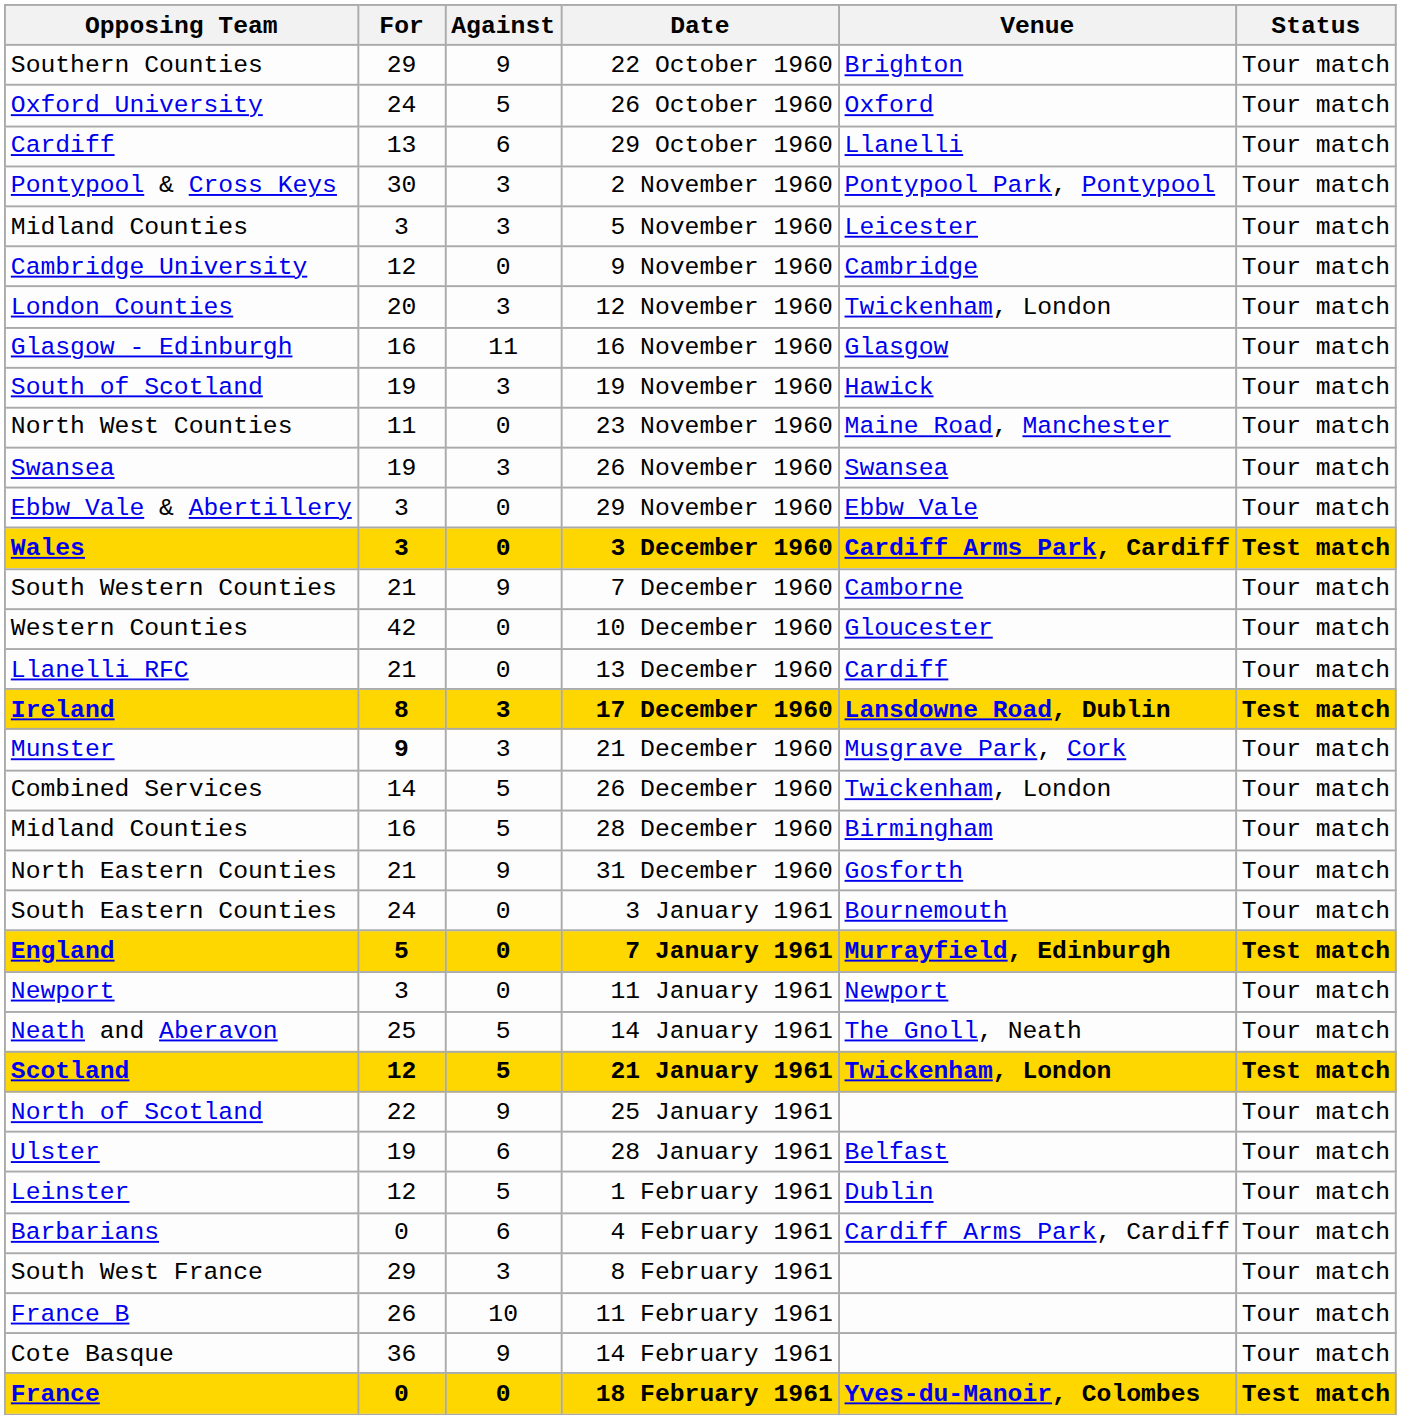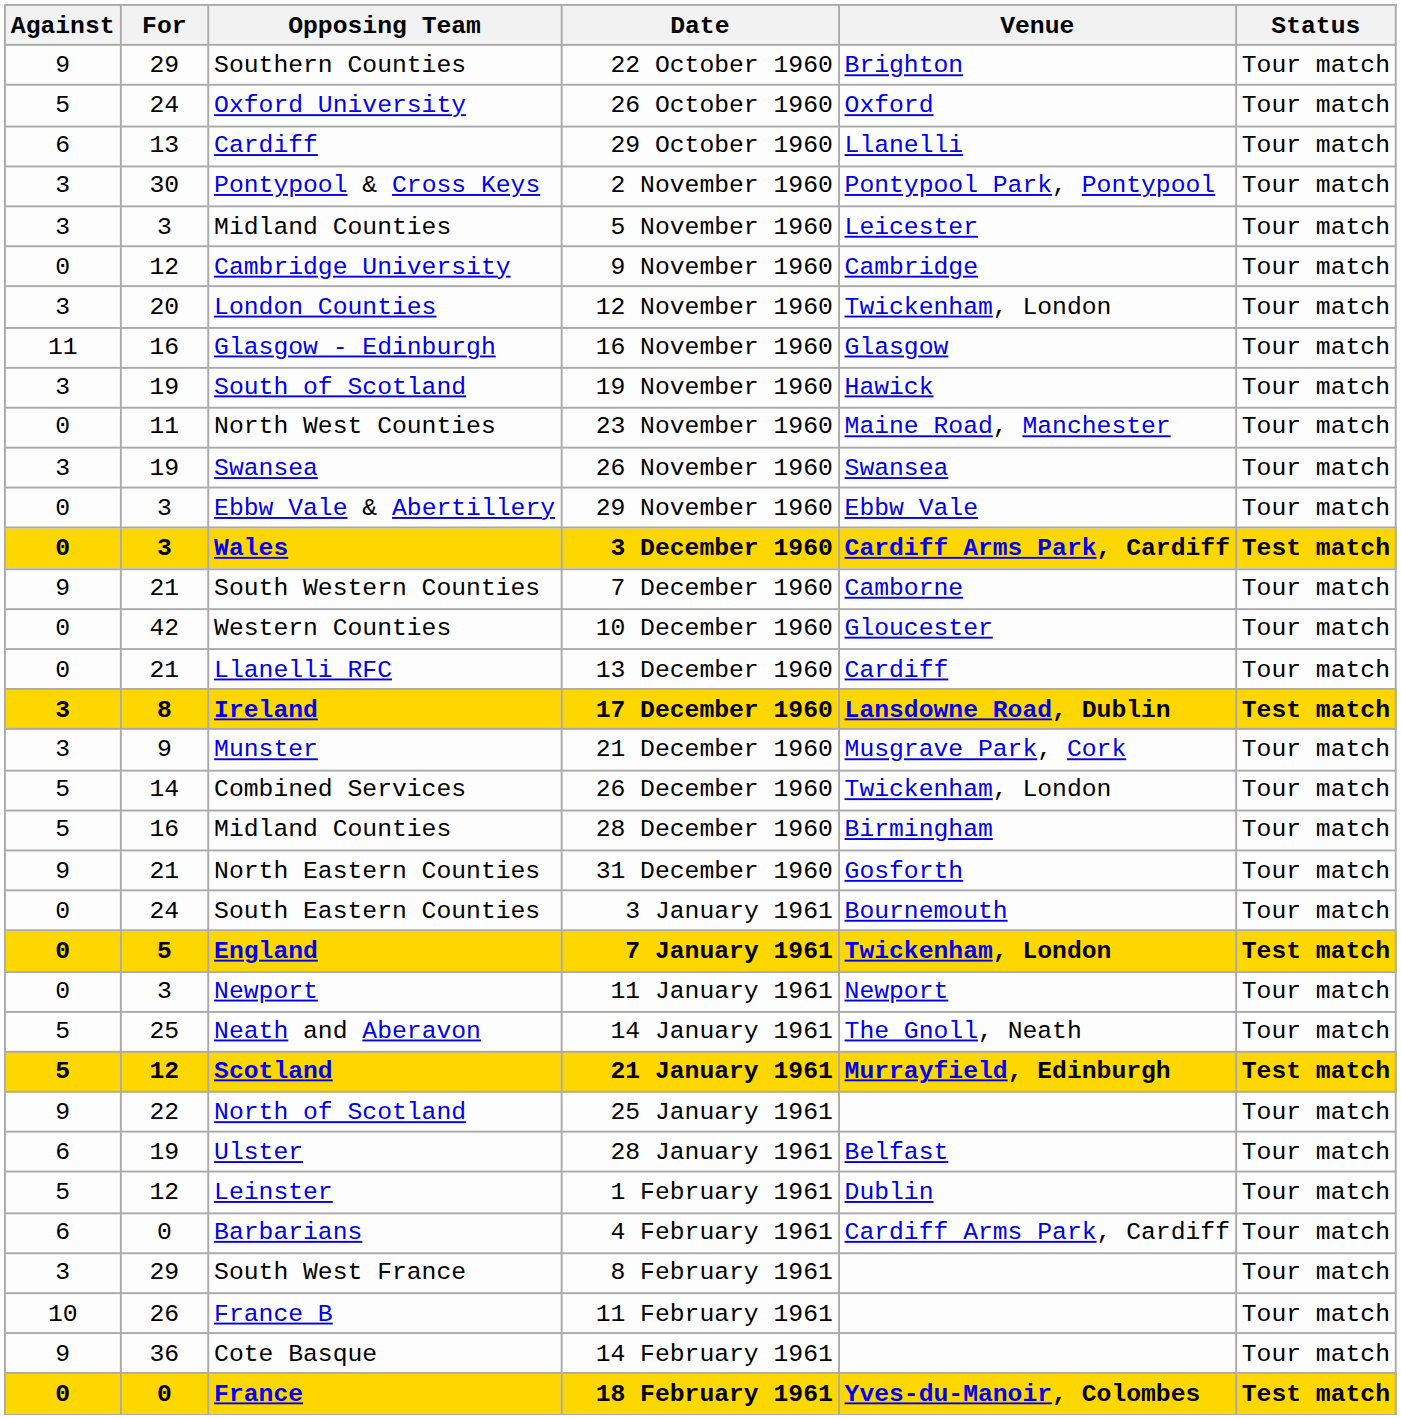 <table class=wikitable>
 <tr>
+<th>Against</th>
+<th>For</th>
 <th>Opposing Team</th>
-<th>For</th>
-<th>Against</th>
 <th>Date</th>
 <th>Venue</th>
 <th>Status</th>
 </tr>
 <tr bgcolor=#fdfdfd>
+<td align=center width=40>9</td>
+<td align=center width=40>29</td>
 <td>Southern Counties</td>
-<td align=center width=40>29</td>
-<td align=center width=40>9</td>
 <td width=140 align=right>22 October 1960</td>
 <td><a href='#'>Brighton</a></td>
 <td>Tour match</td>
 </tr>
 <tr bgcolor=#fdfdfd>
+<td align=center width=40>5</td>
+<td align=center width=40>24</td>
 <td><a href='#'>Oxford University</a></td>
-<td align=center width=40>24</td>
-<td align=center width=40>5</td>
 <td width=140 align=right>26 October 1960</td>
 <td><a href='#'>Oxford</a></td>
 <td>Tour match</td>
 </tr>
 <tr bgcolor=#fdfdfd>
+<td align=center width=40>6</td>
+<td align=center width=40>13</td>
 <td><a href='#'>Cardiff</a></td>
-<td align=center width=40>13</td>
-<td align=center width=40>6</td>
 <td width=140 align=right>29 October 1960</td>
 <td><a href='#'>Llanelli</a></td>
 <td>Tour match</td>
 </tr>
 <tr bgcolor=#fdfdfd>
+<td align=center width=40>3</td>
+<td align=center width=40>30</td>
 <td><a href='#'>Pontypool</a> & <a href='#'>Cross Keys</a></td>
-<td align=center width=40>30</td>
-<td align=center width=40>3</td>
 <td width=140 align=right>2 November 1960</td>
 <td><a href='#'>Pontypool Park</a>, <a href='#'>Pontypool</a></td>
 <td>Tour match</td>
 </tr>
 <tr bgcolor=#fdfdfd>
-<td>Midland Counties</td>
 <td align=center width=40>3</td>
 <td align=center width=40>3</td>
+<td>Midland Counties</td>
 <td width=140 align=right>5 November 1960</td>
 <td><a href='#'>Leicester</a></td>
 <td>Tour match</td>
 </tr>
 <tr bgcolor=#fdfdfd>
+<td align=center width=40>0</td>
+<td align=center width=40>12</td>
 <td><a href='#'>Cambridge University</a></td>
-<td align=center width=40>12</td>
-<td align=center width=40>0</td>
 <td width=140 align=right>9 November 1960</td>
 <td><a href='#'>Cambridge</a></td>
 <td>Tour match</td>
 </tr>
 <tr bgcolor=#fdfdfd>
+<td align=center width=40>3</td>
+<td align=center width=40>20</td>
 <td><a href='#'>London Counties</a></td>
-<td align=center width=40>20</td>
-<td align=center width=40>3</td>
 <td width=140 align=right>12 November 1960</td>
 <td><a href='#'>Twickenham</a>, London</td>
 <td>Tour match</td>
 </tr>
 <tr bgcolor=#fdfdfd>
+<td align=center width=40>11</td>
+<td align=center width=40>16</td>
 <td><a href='#'>Glasgow - Edinburgh</a></td>
-<td align=center width=40>16</td>
-<td align=center width=40>11</td>
 <td width=140 align=right>16 November 1960</td>
 <td><a href='#'>Glasgow</a></td>
 <td>Tour match</td>
 </tr>
 <tr bgcolor=#fdfdfd>
+<td align=center width=40>3</td>
+<td align=center width=40>19</td>
 <td><a href='#'>South of Scotland</a></td>
-<td align=center width=40>19</td>
-<td align=center width=40>3</td>
 <td width=140 align=right>19 November 1960</td>
 <td><a href='#'>Hawick</a></td>
 <td>Tour match</td>
 </tr>
 <tr bgcolor=#fdfdfd>
+<td align=center width=40>0</td>
+<td align=center width=40>11</td>
 <td>North West Counties</td>
-<td align=center width=40>11</td>
-<td align=center width=40>0</td>
 <td width=140 align=right>23 November 1960</td>
 <td><a href='#'>Maine Road</a>, <a href='#'>Manchester</a></td>
 <td>Tour match</td>
 </tr>
 <tr bgcolor=#fdfdfd>
+<td align=center width=40>3</td>
+<td align=center width=40>19</td>
 <td><a href='#'>Swansea</a></td>
-<td align=center width=40>19</td>
-<td align=center width=40>3</td>
 <td width=140 align=right>26 November 1960</td>
 <td><a href='#'>Swansea</a></td>
 <td>Tour match</td>
 </tr>
 <tr bgcolor=#fdfdfd>
+<td align=center width=40>0</td>
+<td align=center width=40>3</td>
 <td><a href='#'>Ebbw Vale</a> & <a href='#'>Abertillery</a></td>
-<td align=center width=40>3</td>
-<td align=center width=40>0</td>
 <td width=140 align=right>29 November 1960</td>
 <td><a href='#'>Ebbw Vale</a></td>
 <td>Tour match</td>
 </tr>
 <tr bgcolor=gold>
+<td align=center width=40><strong>0</strong></td>
+<td align=center width=40><strong>3</strong></td>
 <td><strong><a href='#'>Wales</a></strong></td>
-<td align=center width=40><strong>3</strong></td>
-<td align=center width=40><strong>0</strong></td>
 <td width=140 align=right><strong>3 December 1960</strong></td>
 <td><strong><a href='#'>Cardiff Arms Park</a>, Cardiff</strong></td>
 <td><strong>Test match</strong></td>
 </tr>
 <tr bgcolor=#fdfdfd>
+<td align=center width=40>9</td>
+<td align=center width=40>21</td>
 <td>South Western Counties</td>
-<td align=center width=40>21</td>
-<td align=center width=40>9</td>
 <td width=140 align=right>7 December 1960</td>
 <td><a href='#'>Camborne</a></td>
 <td>Tour match</td>
 </tr>
 <tr bgcolor=#fdfdfd>
+<td align=center width=40>0</td>
+<td align=center width=40>42</td>
 <td>Western Counties</td>
-<td align=center width=40>42</td>
-<td align=center width=40>0</td>
 <td width=140 align=right>10 December 1960</td>
 <td><a href='#'>Gloucester</a></td>
 <td>Tour match</td>
 </tr>
 <tr bgcolor=#fdfdfd>
+<td align=center width=40>0</td>
+<td align=center width=40>21</td>
 <td><a href='#'>Llanelli RFC</a></td>
-<td align=center width=40>21</td>
-<td align=center width=40>0</td>
 <td width=140 align=right>13 December 1960</td>
 <td><a href='#'>Cardiff</a></td>
 <td>Tour match</td>
 </tr>
 <tr bgcolor=gold>
+<td align=center width=40><strong>3</strong></td>
+<td align=center width=40><strong>8</strong></td>
 <td><strong><a href='#'>Ireland</a></strong></td>
-<td align=center width=40><strong>8</strong></td>
-<td align=center width=40><strong>3</strong></td>
 <td width=140 align=right><strong>17 December 1960</strong></td>
 <td><strong><a href='#'>Lansdowne Road</a>, Dublin</strong></td>
 <td><strong>Test match</strong></td>
 </tr>
 <tr bgcolor=#fdfdfd>
+<td align=center width=40>3</td>
+<td align=center width=40>9</td>
 <td><a href='#'>Munster</a></td>
-<td align=center width=40><strong>9</strong></td>
-<td align=center width=40>3</td>
 <td width=140 align=right>21 December 1960</td>
 <td><a href='#'>Musgrave Park</a>, <a href='#'>Cork</a></td>
 <td>Tour match</td>
 </tr>
 <tr bgcolor=#fdfdfd>
+<td align=center width=40>5</td>
+<td align=center width=40>14</td>
 <td>Combined Services</td>
-<td align=center width=40>14</td>
-<td align=center width=40>5</td>
 <td width=140 align=right>26 December 1960</td>
 <td><a href='#'>Twickenham</a>, London</td>
 <td>Tour match</td>
 </tr>
 <tr bgcolor=#fdfdfd>
+<td align=center width=40>5</td>
+<td align=center width=40>16</td>
 <td>Midland Counties</td>
-<td align=center width=40>16</td>
-<td align=center width=40>5</td>
 <td width=140 align=right>28 December 1960</td>
 <td><a href='#'>Birmingham</a></td>
 <td>Tour match</td>
 </tr>
 <tr bgcolor=#fdfdfd>
+<td align=center width=40>9</td>
+<td align=center width=40>21</td>
 <td>North Eastern Counties</td>
-<td align=center width=40>21</td>
-<td align=center width=40>9</td>
 <td width=140 align=right>31 December 1960</td>
 <td><a href='#'>Gosforth</a></td>
 <td>Tour match</td>
 </tr>
 <tr bgcolor=#fdfdfd>
+<td align=center width=40>0</td>
+<td align=center width=40>24</td>
 <td>South Eastern Counties</td>
-<td align=center width=40>24</td>
-<td align=center width=40>0</td>
 <td width=140 align=right>3 January 1961</td>
 <td><a href='#'>Bournemouth</a></td>
 <td>Tour match</td>
 </tr>
 <tr bgcolor=gold>
+<td align=center width=40><strong>0</strong></td>
+<td align=center width=40><strong>5</strong></td>
 <td><strong><a href='#'>England</a></strong></td>
-<td align=center width=40><strong>5</strong></td>
-<td align=center width=40><strong>0</strong></td>
 <td width=140 align=right><strong>7 January 1961</strong></td>
-<td><strong><a href='#'>Murrayfield</a>, Edinburgh</strong></td>
+<td><strong><a href='#'>Twickenham</a>, London</strong></td>
 <td><strong>Test match</strong></td>
 </tr>
 <tr bgcolor=#fdfdfd>
+<td align=center width=40>0</td>
+<td align=center width=40>3</td>
 <td><a href='#'>Newport</a></td>
-<td align=center width=40>3</td>
-<td align=center width=40>0</td>
 <td width=140 align=right>11 January 1961</td>
 <td><a href='#'>Newport</a></td>
 <td>Tour match</td>
 </tr>
 <tr bgcolor=#fdfdfd>
+<td align=center width=40>5</td>
+<td align=center width=40>25</td>
 <td><a href='#'>Neath</a> and <a href='#'>Aberavon</a></td>
-<td align=center width=40>25</td>
-<td align=center width=40>5</td>
 <td width=140 align=right>14 January 1961</td>
 <td><a href='#'>The Gnoll</a>, Neath</td>
 <td>Tour match</td>
 </tr>
 <tr bgcolor=gold>
+<td align=center width=40><strong>5</strong></td>
+<td align=center width=40><strong>12</strong></td>
 <td><strong><a href='#'>Scotland</a></strong></td>
-<td align=center width=40><strong>12</strong></td>
-<td align=center width=40><strong>5</strong></td>
 <td width=140 align=right><strong>21 January 1961</strong></td>
-<td><strong><a href='#'>Twickenham</a>, London</strong></td>
+<td><strong><a href='#'>Murrayfield</a>, Edinburgh</strong></td>
 <td><strong>Test match</strong></td>
 </tr>
 <tr bgcolor=#fdfdfd>
+<td align=center width=40>9</td>
+<td align=center width=40>22</td>
 <td><a href='#'>North of Scotland</a></td>
-<td align=center width=40>22</td>
-<td align=center width=40>9</td>
 <td width=140 align=right>25 January 1961</td>
 <td></td>
 <td>Tour match</td>
 </tr>
 <tr bgcolor=#fdfdfd>
+<td align=center width=40>6</td>
+<td align=center width=40>19</td>
 <td><a href='#'>Ulster</a></td>
-<td align=center width=40>19</td>
-<td align=center width=40>6</td>
 <td width=140 align=right>28 January 1961</td>
 <td><a href='#'>Belfast</a></td>
 <td>Tour match</td>
 </tr>
 <tr bgcolor=#fdfdfd>
+<td align=center width=40>5</td>
+<td align=center width=40>12</td>
 <td><a href='#'>Leinster</a></td>
-<td align=center width=40>12</td>
-<td align=center width=40>5</td>
 <td width=140 align=right>1 February 1961</td>
 <td><a href='#'>Dublin</a></td>
 <td>Tour match</td>
 </tr>
 <tr bgcolor=#fdfdfd>
+<td align=center width=40>6</td>
+<td align=center width=40>0</td>
 <td><a href='#'>Barbarians</a></td>
-<td align=center width=40>0</td>
-<td align=center width=40>6</td>
 <td width=140 align=right>4 February 1961</td>
 <td><a href='#'>Cardiff Arms Park</a>, Cardiff</td>
 <td>Tour match</td>
 </tr>
 <tr bgcolor=#fdfdfd>
+<td align=center width=40>3</td>
+<td align=center width=40>29</td>
 <td>South West France</td>
-<td align=center width=40>29</td>
-<td align=center width=40>3</td>
 <td width=140 align=right>8 February 1961</td>
 <td></td>
 <td>Tour match</td>
 </tr>
 <tr bgcolor=#fdfdfd>
+<td align=center width=40>10</td>
+<td align=center width=40>26</td>
 <td><a href='#'>France B</a></td>
-<td align=center width=40>26</td>
-<td align=center width=40>10</td>
 <td width=140 align=right>11 February 1961</td>
 <td></td>
 <td>Tour match</td>
 </tr>
 <tr bgcolor=#fdfdfd>
+<td align=center width=40>9</td>
+<td align=center width=40>36</td>
 <td>Cote Basque</td>
-<td align=center width=40>36</td>
-<td align=center width=40>9</td>
 <td width=140 align=right>14 February 1961</td>
 <td></td>
 <td>Tour match</td>
 </tr>
 <tr bgcolor=gold>
-<td><strong><a href='#'>France</a></strong></td>
 <td align=center width=40><strong>0</strong></td>
 <td align=center width=40><strong>0</strong></td>
+<td><strong><a href='#'>France</a></strong></td>
 <td width=140 align=right><strong>18 February 1961</strong></td>
 <td><strong><a href='#'>Yves-du-Manoir</a>, Colombes</strong></td>
 <td><strong>Test match</strong></td>
 </tr>
 </table>
